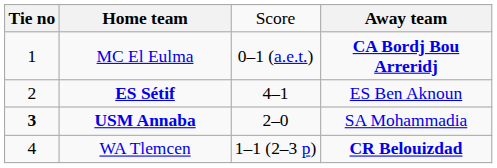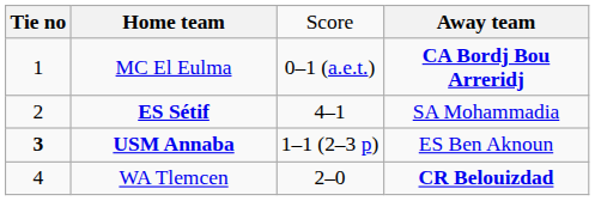 <table class="wikitable" style="text-align:center">
 <tr>
 <th>Tie no</th>
 <th width="150">Home team</th>
 <td>Score</td>
 <th width="150">Away team</th>
 </tr>
 <tr>
 <td>1</td>
 <td><a href='#'>MC El Eulma</a></td>
 <td>0–1 (<a href='#'>a.e.t.</a>)</td>
 <td><strong><a href='#'>CA Bordj Bou Arreridj</a></strong></td>
 </tr>
 <tr>
 <td>2</td>
 <td><strong><a href='#'>ES Sétif</a></strong></td>
 <td>4–1</td>
-<td><a href='#'>ES Ben Aknoun</a></td>
+<td><a href='#'>SA Mohammadia</a></td>
 </tr>
 <tr>
 <td><strong>3</strong></td>
 <td><strong><a href='#'>USM Annaba</a></strong></td>
-<td>2–0</td>
-<td><a href='#'>SA Mohammadia</a></td>
+<td>1–1 (2–3 <a href='#'>p</a>)</td>
+<td><a href='#'>ES Ben Aknoun</a></td>
 </tr>
 <tr>
 <td>4</td>
 <td><a href='#'>WA Tlemcen</a></td>
-<td>1–1 (2–3 <a href='#'>p</a>)</td>
+<td>2–0</td>
 <td><strong><a href='#'>CR Belouizdad</a></strong></td>
 </tr>
 </table>
